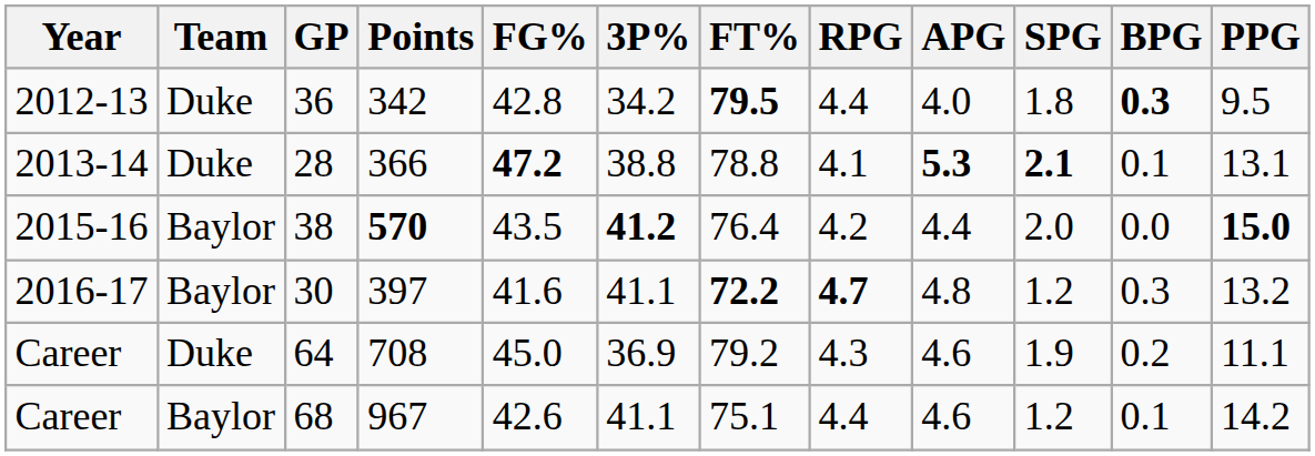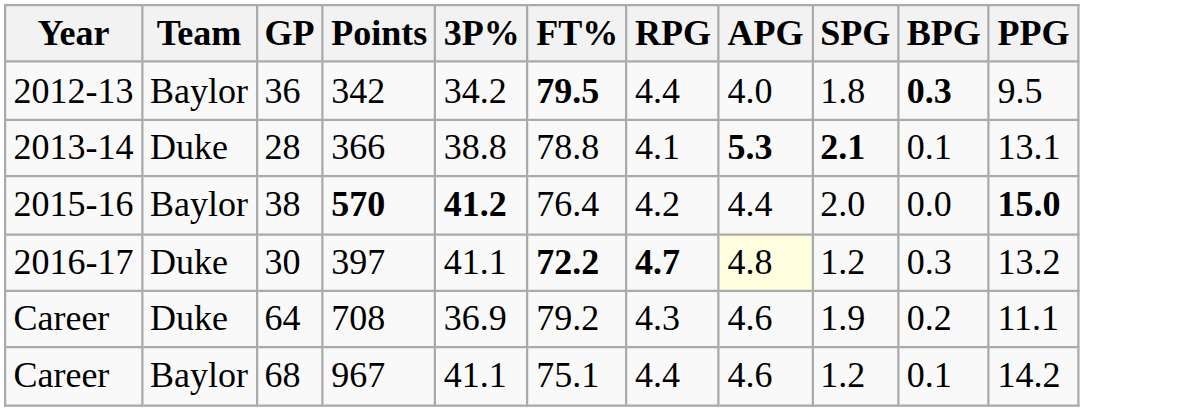 <table class="wikitable">
 <tr>
 <th>Year</th>
 <th>Team</th>
 <th>GP</th>
 <th>Points</th>
-<th>FG%</th>
 <th>3P%</th>
 <th>FT%</th>
 <th>RPG</th>
 <th>APG</th>
 <th>SPG</th>
 <th>BPG</th>
 <th>PPG</th>
 </tr>
 <tr>
 <td>2012-13</td>
-<td>Duke</td>
+<td>Baylor</td>
 <td>36</td>
 <td>342</td>
-<td>42.8</td>
 <td>34.2</td>
 <td><strong>79.5</strong></td>
 <td>4.4</td>
 <td>4.0</td>
 <td>1.8</td>
 <td><strong>0.3</strong></td>
 <td>9.5</td>
 </tr>
 <tr>
 <td>2013-14</td>
 <td>Duke</td>
 <td>28</td>
 <td>366</td>
-<td><strong>47.2</strong></td>
 <td>38.8</td>
 <td>78.8</td>
 <td>4.1</td>
 <td><strong>5.3</strong></td>
 <td><strong>2.1</strong></td>
 <td>0.1</td>
 <td>13.1</td>
 </tr>
 <tr>
 <td>2015-16</td>
 <td>Baylor</td>
 <td>38</td>
 <td><strong>570</strong></td>
-<td>43.5</td>
 <td><strong>41.2</strong></td>
 <td>76.4</td>
 <td>4.2</td>
 <td>4.4</td>
 <td>2.0</td>
 <td>0.0</td>
 <td><strong>15.0</strong></td>
 </tr>
 <tr>
 <td>2016-17</td>
-<td>Baylor</td>
+<td>Duke</td>
 <td>30</td>
 <td>397</td>
-<td>41.6</td>
 <td>41.1</td>
 <td><strong>72.2</strong></td>
 <td><strong>4.7</strong></td>
-<td>4.8</td>
+<td style="background: lightyellow;">4.8</td>
 <td>1.2</td>
 <td>0.3</td>
 <td>13.2</td>
 </tr>
 <tr>
 <td>Career</td>
 <td>Duke</td>
 <td>64</td>
 <td>708</td>
-<td>45.0</td>
 <td>36.9</td>
 <td>79.2</td>
 <td>4.3</td>
 <td>4.6</td>
 <td>1.9</td>
 <td>0.2</td>
 <td>11.1</td>
 </tr>
 <tr>
 <td>Career</td>
 <td>Baylor</td>
 <td>68</td>
 <td>967</td>
-<td>42.6</td>
 <td>41.1</td>
 <td>75.1</td>
 <td>4.4</td>
 <td>4.6</td>
 <td>1.2</td>
 <td>0.1</td>
 <td>14.2</td>
 </tr>
 </table>
